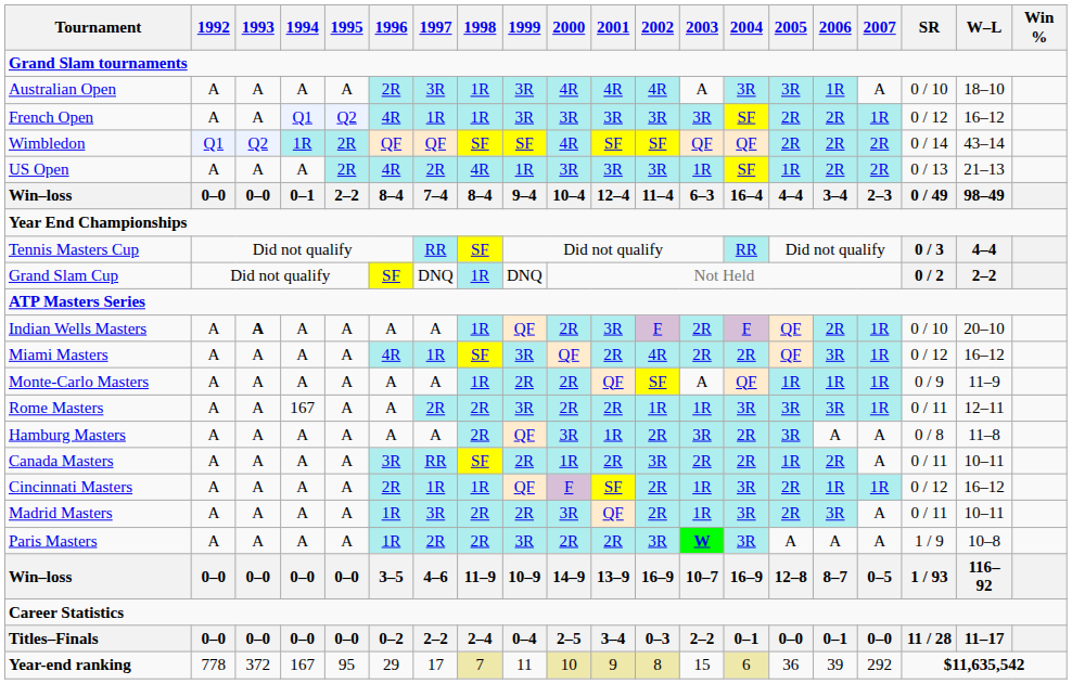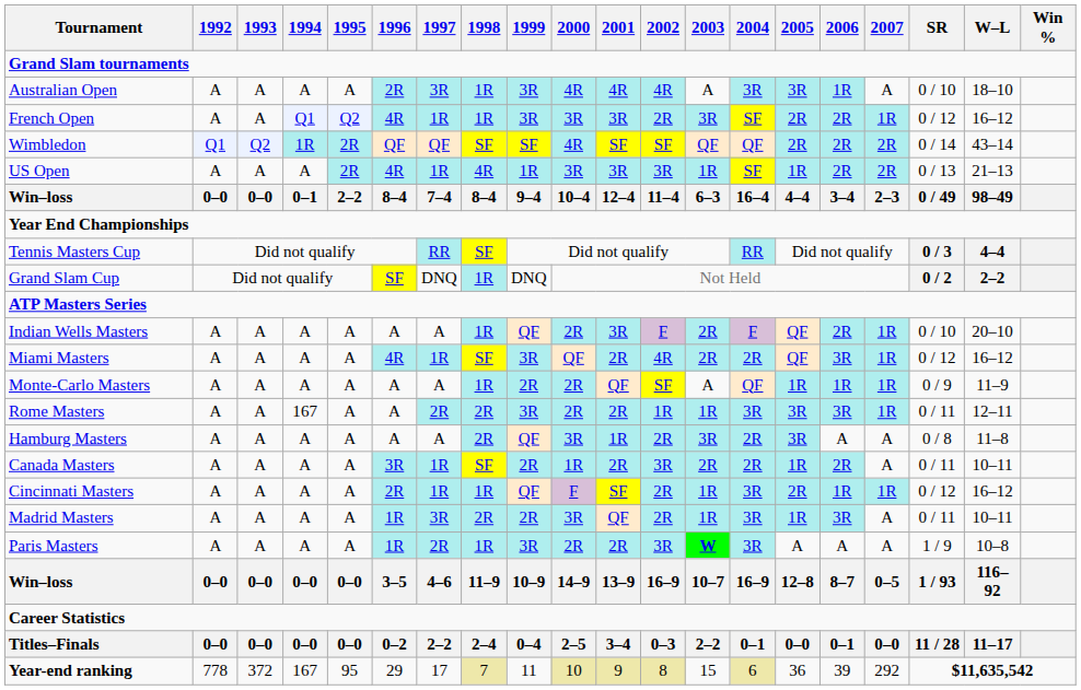 <table class=wikitable style=text-align:center;font-size:97%>
 <tr>
 <th width=170>Tournament</th>
 <th width=35><a href='#'>1992</a></th>
 <th width=35><a href='#'>1993</a></th>
 <th width=35><a href='#'>1994</a></th>
 <th width=35><a href='#'>1995</a></th>
 <th width=35><a href='#'>1996</a></th>
 <th width=35><a href='#'>1997</a></th>
 <th width=35><a href='#'>1998</a></th>
 <th width=35><a href='#'>1999</a></th>
 <th width=35><a href='#'>2000</a></th>
 <th width=35><a href='#'>2001</a></th>
 <th width=35><a href='#'>2002</a></th>
 <th width=35><a href='#'>2003</a></th>
 <th width=35><a href='#'>2004</a></th>
 <th width=35><a href='#'>2005</a></th>
 <th width=35><a href='#'>2006</a></th>
 <th width=35><a href='#'>2007</a></th>
 <th width=45>SR</th>
 <th width=45>W–L</th>
 <th width=45>Win %</th>
 </tr>
 <tr>
 <td colspan=23 align=left><a href='#'><strong>Grand Slam tournaments</strong></a></td>
 </tr>
 <tr>
 <td align=left><a href='#'>Australian Open</a></td>
 <td>A</td>
 <td>A</td>
 <td>A</td>
 <td>A</td>
 <td bgcolor=afeeee><a href='#'>2R</a></td>
 <td bgcolor=afeeee><a href='#'>3R</a></td>
 <td bgcolor=afeeee><a href='#'>1R</a></td>
 <td bgcolor=afeeee><a href='#'>3R</a></td>
 <td bgcolor=afeeee><a href='#'>4R</a></td>
 <td bgcolor=afeeee><a href='#'>4R</a></td>
 <td bgcolor=afeeee><a href='#'>4R</a></td>
 <td>A</td>
 <td bgcolor=afeeee><a href='#'>3R</a></td>
 <td bgcolor=afeeee><a href='#'>3R</a></td>
 <td bgcolor=afeeee><a href='#'>1R</a></td>
 <td>A</td>
 <td>0 / 10</td>
 <td>18–10</td>
 <td></td>
 </tr>
 <tr>
 <td align=left><a href='#'>French Open</a></td>
 <td>A</td>
 <td>A</td>
 <td bgcolor=ecf2ff><a href='#'>Q1</a></td>
 <td bgcolor=ecf2ff><a href='#'>Q2</a></td>
 <td bgcolor=afeeee><a href='#'>4R</a></td>
 <td bgcolor=afeeee><a href='#'>1R</a></td>
 <td bgcolor=afeeee><a href='#'>1R</a></td>
 <td bgcolor=afeeee><a href='#'>3R</a></td>
 <td bgcolor=afeeee><a href='#'>3R</a></td>
 <td bgcolor=afeeee><a href='#'>3R</a></td>
-<td bgcolor=afeeee><a href='#'>3R</a></td>
+<td bgcolor=afeeee><a href='#'>2R</a></td>
 <td bgcolor=afeeee><a href='#'>3R</a></td>
 <td bgcolor=yellow><a href='#'>SF</a></td>
 <td bgcolor=afeeee><a href='#'>2R</a></td>
 <td bgcolor=afeeee><a href='#'>2R</a></td>
 <td bgcolor=afeeee><a href='#'>1R</a></td>
 <td>0 / 12</td>
 <td>16–12</td>
 <td></td>
 </tr>
 <tr>
 <td align=left><a href='#'>Wimbledon</a></td>
 <td bgcolor=ecf2ff><a href='#'>Q1</a></td>
 <td bgcolor=ecf2ff><a href='#'>Q2</a></td>
 <td bgcolor=afeeee><a href='#'>1R</a></td>
 <td bgcolor=afeeee><a href='#'>2R</a></td>
 <td bgcolor=ffebcd><a href='#'>QF</a></td>
 <td bgcolor=ffebcd><a href='#'>QF</a></td>
 <td bgcolor=yellow><a href='#'>SF</a></td>
 <td bgcolor=yellow><a href='#'>SF</a></td>
 <td bgcolor=afeeee><a href='#'>4R</a></td>
 <td bgcolor=yellow><a href='#'>SF</a></td>
 <td bgcolor=yellow><a href='#'>SF</a></td>
 <td bgcolor=ffebcd><a href='#'>QF</a></td>
 <td bgcolor=ffebcd><a href='#'>QF</a></td>
 <td bgcolor=afeeee><a href='#'>2R</a></td>
 <td bgcolor=afeeee><a href='#'>2R</a></td>
 <td bgcolor=afeeee><a href='#'>2R</a></td>
 <td>0 / 14</td>
 <td>43–14</td>
 <td></td>
 </tr>
 <tr>
 <td align=left><a href='#'>US Open</a></td>
 <td>A</td>
 <td>A</td>
 <td>A</td>
 <td bgcolor=afeeee><a href='#'>2R</a></td>
 <td bgcolor=afeeee><a href='#'>4R</a></td>
-<td bgcolor=afeeee><a href='#'>2R</a></td>
+<td bgcolor=afeeee><a href='#'>1R</a></td>
 <td bgcolor=afeeee><a href='#'>4R</a></td>
 <td bgcolor=afeeee><a href='#'>1R</a></td>
 <td bgcolor=afeeee><a href='#'>3R</a></td>
 <td bgcolor=afeeee><a href='#'>3R</a></td>
 <td bgcolor=afeeee><a href='#'>3R</a></td>
 <td bgcolor=afeeee><a href='#'>1R</a></td>
 <td bgcolor=yellow><a href='#'>SF</a></td>
 <td bgcolor=afeeee><a href='#'>1R</a></td>
 <td bgcolor=afeeee><a href='#'>2R</a></td>
 <td bgcolor=afeeee><a href='#'>2R</a></td>
 <td>0 / 13</td>
 <td>21–13</td>
 <td></td>
 </tr>
 <tr>
 <th style=text-align:left>Win–loss</th>
 <th>0–0</th>
 <th>0–0</th>
 <th>0–1</th>
 <th>2–2</th>
 <th>8–4</th>
 <th>7–4</th>
 <th>8–4</th>
 <th>9–4</th>
 <th>10–4</th>
 <th>12–4</th>
 <th>11–4</th>
 <th>6–3</th>
 <th>16–4</th>
 <th>4–4</th>
 <th>3–4</th>
 <th>2–3</th>
 <th>0 / 49</th>
 <th>98–49</th>
 <th></th>
 </tr>
 <tr>
 <td colspan=23 align=left><strong>Year End Championships</strong></td>
 </tr>
 <tr>
 <td align=left><a href='#'>Tennis Masters Cup</a></td>
 <td colspan=5>Did not qualify</td>
 <td bgcolor=afeeee><a href='#'>RR</a></td>
 <td bgcolor=yellow><a href='#'>SF</a></td>
 <td colspan=5>Did not qualify</td>
 <td bgcolor=afeeee><a href='#'>RR</a></td>
 <td colspan=3>Did not qualify</td>
 <th>0 / 3</th>
 <th>4–4</th>
 <th></th>
 </tr>
 <tr>
 <td align=left><a href='#'>Grand Slam Cup</a></td>
 <td colspan=4>Did not qualify</td>
 <td bgcolor=yellow><a href='#'>SF</a></td>
 <td>DNQ</td>
 <td bgcolor=afeeee><a href='#'>1R</a></td>
 <td>DNQ</td>
 <td colspan=8 style=color:#767676>Not Held</td>
 <th>0 / 2</th>
 <th>2–2</th>
 <th></th>
 </tr>
 <tr>
 <td colspan=23 align=left><strong><a href='#'>ATP Masters Series</a></strong></td>
 </tr>
 <tr>
 <td align=left><a href='#'>Indian Wells Masters</a></td>
 <td>A</td>
-<td><strong>A</strong></td>
+<td>A</td>
 <td>A</td>
 <td>A</td>
 <td>A</td>
 <td>A</td>
 <td bgcolor=afeeee><a href='#'>1R</a></td>
 <td bgcolor=ffebcd><a href='#'>QF</a></td>
 <td bgcolor=afeeee><a href='#'>2R</a></td>
 <td bgcolor=afeeee><a href='#'>3R</a></td>
 <td bgcolor=thistle><a href='#'>F</a></td>
 <td bgcolor=afeeee><a href='#'>2R</a></td>
 <td bgcolor=thistle><a href='#'>F</a></td>
 <td bgcolor=ffebcd><a href='#'>QF</a></td>
 <td bgcolor=afeeee><a href='#'>2R</a></td>
 <td bgcolor=afeeee><a href='#'>1R</a></td>
 <td>0 / 10</td>
 <td>20–10</td>
 <td></td>
 </tr>
 <tr>
 <td align=left><a href='#'>Miami Masters</a></td>
 <td>A</td>
 <td>A</td>
 <td>A</td>
 <td>A</td>
 <td bgcolor=afeeee><a href='#'>4R</a></td>
 <td bgcolor=afeeee><a href='#'>1R</a></td>
 <td bgcolor=yellow><a href='#'>SF</a></td>
 <td bgcolor=afeeee><a href='#'>3R</a></td>
 <td bgcolor=ffebcd><a href='#'>QF</a></td>
 <td bgcolor=afeeee><a href='#'>2R</a></td>
 <td bgcolor=afeeee><a href='#'>4R</a></td>
 <td bgcolor=afeeee><a href='#'>2R</a></td>
 <td bgcolor=afeeee><a href='#'>2R</a></td>
 <td bgcolor=ffebcd><a href='#'>QF</a></td>
 <td bgcolor=afeeee><a href='#'>3R</a></td>
 <td bgcolor=afeeee><a href='#'>1R</a></td>
 <td>0 / 12</td>
 <td>16–12</td>
 <td></td>
 </tr>
 <tr>
 <td align=left><a href='#'>Monte-Carlo Masters</a></td>
 <td>A</td>
 <td>A</td>
 <td>A</td>
 <td>A</td>
 <td>A</td>
 <td>A</td>
 <td bgcolor=afeeee><a href='#'>1R</a></td>
 <td bgcolor=afeeee><a href='#'>2R</a></td>
 <td bgcolor=afeeee><a href='#'>2R</a></td>
 <td bgcolor=ffebcd><a href='#'>QF</a></td>
 <td bgcolor=yellow><a href='#'>SF</a></td>
 <td>A</td>
 <td bgcolor=ffebcd><a href='#'>QF</a></td>
 <td bgcolor=afeeee><a href='#'>1R</a></td>
 <td bgcolor=afeeee><a href='#'>1R</a></td>
 <td bgcolor=afeeee><a href='#'>1R</a></td>
 <td>0 / 9</td>
 <td>11–9</td>
 <td></td>
 </tr>
 <tr>
 <td align=left><a href='#'>Rome Masters</a></td>
 <td>A</td>
 <td>A</td>
 <td>167</td>
 <td>A</td>
 <td>A</td>
 <td bgcolor=afeeee><a href='#'>2R</a></td>
 <td bgcolor=afeeee><a href='#'>2R</a></td>
 <td bgcolor=afeeee><a href='#'>3R</a></td>
 <td bgcolor=afeeee><a href='#'>2R</a></td>
 <td bgcolor=afeeee><a href='#'>2R</a></td>
 <td bgcolor=afeeee><a href='#'>1R</a></td>
 <td bgcolor=afeeee><a href='#'>1R</a></td>
 <td bgcolor=afeeee><a href='#'>3R</a></td>
 <td bgcolor=afeeee><a href='#'>3R</a></td>
 <td bgcolor=afeeee><a href='#'>3R</a></td>
 <td bgcolor=afeeee><a href='#'>1R</a></td>
 <td>0 / 11</td>
 <td>12–11</td>
 <td></td>
 </tr>
 <tr>
 <td align=left><a href='#'>Hamburg Masters</a></td>
 <td>A</td>
 <td>A</td>
 <td>A</td>
 <td>A</td>
 <td>A</td>
 <td>A</td>
 <td bgcolor=afeeee><a href='#'>2R</a></td>
 <td bgcolor=ffebcd><a href='#'>QF</a></td>
 <td bgcolor=afeeee><a href='#'>3R</a></td>
 <td bgcolor=afeeee><a href='#'>1R</a></td>
 <td bgcolor=afeeee><a href='#'>2R</a></td>
 <td bgcolor=afeeee><a href='#'>3R</a></td>
 <td bgcolor=afeeee><a href='#'>2R</a></td>
 <td bgcolor=afeeee><a href='#'>3R</a></td>
 <td>A</td>
 <td>A</td>
 <td>0 / 8</td>
 <td>11–8</td>
 <td></td>
 </tr>
 <tr>
 <td align=left><a href='#'>Canada Masters</a></td>
 <td>A</td>
 <td>A</td>
 <td>A</td>
 <td>A</td>
 <td bgcolor=afeeee><a href='#'>3R</a></td>
-<td bgcolor=afeeee><a href='#'>RR</a></td>
+<td bgcolor=afeeee><a href='#'>1R</a></td>
 <td bgcolor=yellow><a href='#'>SF</a></td>
 <td bgcolor=afeeee><a href='#'>2R</a></td>
 <td bgcolor=afeeee><a href='#'>1R</a></td>
 <td bgcolor=afeeee><a href='#'>2R</a></td>
 <td bgcolor=afeeee><a href='#'>3R</a></td>
 <td bgcolor=afeeee><a href='#'>2R</a></td>
 <td bgcolor=afeeee><a href='#'>2R</a></td>
 <td bgcolor=afeeee><a href='#'>1R</a></td>
 <td bgcolor=afeeee><a href='#'>2R</a></td>
 <td>A</td>
 <td>0 / 11</td>
 <td>10–11</td>
 <td></td>
 </tr>
 <tr>
 <td align=left><a href='#'>Cincinnati Masters</a></td>
 <td>A</td>
 <td>A</td>
 <td>A</td>
 <td>A</td>
 <td bgcolor=afeeee><a href='#'>2R</a></td>
 <td bgcolor=afeeee><a href='#'>1R</a></td>
 <td bgcolor=afeeee><a href='#'>1R</a></td>
 <td bgcolor=ffebcd><a href='#'>QF</a></td>
 <td bgcolor=thistle><a href='#'>F</a></td>
 <td bgcolor=yellow><a href='#'>SF</a></td>
 <td bgcolor=afeeee><a href='#'>2R</a></td>
 <td bgcolor=afeeee><a href='#'>1R</a></td>
 <td bgcolor=afeeee><a href='#'>3R</a></td>
 <td bgcolor=afeeee><a href='#'>2R</a></td>
 <td bgcolor=afeeee><a href='#'>1R</a></td>
 <td bgcolor=afeeee><a href='#'>1R</a></td>
 <td>0 / 12</td>
 <td>16–12</td>
 <td></td>
 </tr>
 <tr>
 <td align=left><a href='#'>Madrid Masters</a></td>
 <td>A</td>
 <td>A</td>
 <td>A</td>
 <td>A</td>
 <td bgcolor=afeeee><a href='#'>1R</a></td>
 <td bgcolor=afeeee><a href='#'>3R</a></td>
 <td bgcolor=afeeee><a href='#'>2R</a></td>
 <td bgcolor=afeeee><a href='#'>2R</a></td>
 <td bgcolor=afeeee><a href='#'>3R</a></td>
 <td bgcolor=ffebcd><a href='#'>QF</a></td>
 <td bgcolor=afeeee><a href='#'>2R</a></td>
 <td bgcolor=afeeee><a href='#'>1R</a></td>
 <td bgcolor=afeeee><a href='#'>3R</a></td>
-<td bgcolor=afeeee><a href='#'>2R</a></td>
+<td bgcolor=afeeee><a href='#'>1R</a></td>
 <td bgcolor=afeeee><a href='#'>3R</a></td>
 <td>A</td>
 <td>0 / 11</td>
 <td>10–11</td>
 <td></td>
 </tr>
 <tr>
 <td align=left><a href='#'>Paris Masters</a></td>
 <td>A</td>
 <td>A</td>
 <td>A</td>
 <td>A</td>
 <td bgcolor=afeeee><a href='#'>1R</a></td>
 <td bgcolor=afeeee><a href='#'>2R</a></td>
-<td bgcolor=afeeee><a href='#'>2R</a></td>
+<td bgcolor=afeeee><a href='#'>1R</a></td>
 <td bgcolor=afeeee><a href='#'>3R</a></td>
 <td bgcolor=afeeee><a href='#'>2R</a></td>
 <td bgcolor=afeeee><a href='#'>2R</a></td>
 <td bgcolor=afeeee><a href='#'>3R</a></td>
 <td bgcolor=lime><strong><a href='#'>W</a></strong></td>
 <td bgcolor=afeeee><a href='#'>3R</a></td>
 <td>A</td>
 <td>A</td>
 <td>A</td>
 <td>1 / 9</td>
 <td>10–8</td>
 <td></td>
 </tr>
 <tr>
 <th style=text-align:left>Win–loss</th>
 <th>0–0</th>
 <th>0–0</th>
 <th>0–0</th>
 <th>0–0</th>
 <th>3–5</th>
 <th>4–6</th>
 <th>11–9</th>
 <th>10–9</th>
 <th>14–9</th>
 <th>13–9</th>
 <th>16–9</th>
 <th>10–7</th>
 <th>16–9</th>
 <th>12–8</th>
 <th>8–7</th>
 <th>0–5</th>
 <th>1 / 93</th>
 <th>116–92</th>
 <th></th>
 </tr>
 <tr>
 <td colspan=23 align=left><strong>Career Statistics</strong></td>
 </tr>
 <tr>
 <th style=text-align:left>Titles–Finals</th>
 <th>0–0</th>
 <th>0–0</th>
 <th>0–0</th>
 <th>0–0</th>
 <th>0–2</th>
 <th>2–2</th>
 <th>2–4</th>
 <th>0–4</th>
 <th>2–5</th>
 <th>3–4</th>
 <th>0–3</th>
 <th>2–2</th>
 <th>0–1</th>
 <th>0–0</th>
 <th>0–1</th>
 <th>0–0</th>
 <th>11 / 28</th>
 <th>11–17</th>
 <th></th>
 </tr>
 <tr>
 <td align=left><strong>Year-end ranking</strong></td>
 <td>778</td>
 <td>372</td>
 <td>167</td>
 <td>95</td>
 <td>29</td>
 <td>17</td>
 <td bgcolor=eee8aa>7</td>
 <td>11</td>
 <td bgcolor=eee8aa>10</td>
 <td bgcolor=eee8aa>9</td>
 <td bgcolor=eee8aa>8</td>
 <td>15</td>
 <td bgcolor=eee8aa>6</td>
 <td>36</td>
 <td>39</td>
 <td>292</td>
 <td colspan=3><strong>$11,635,542</strong></td>
 </tr>
 </table>
